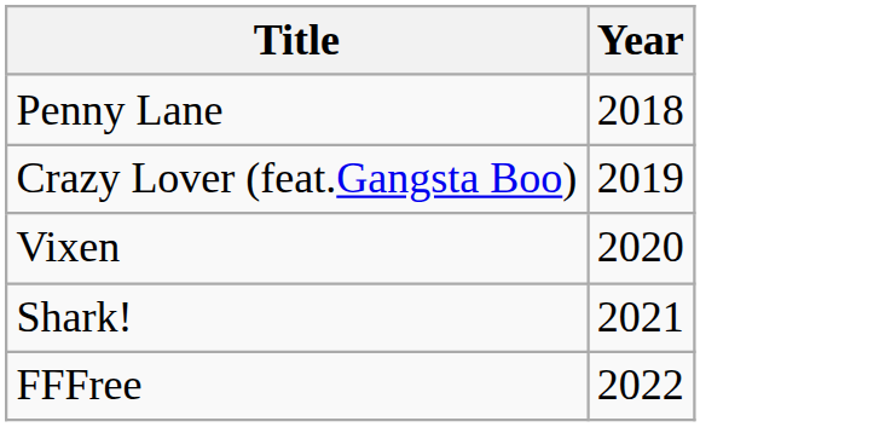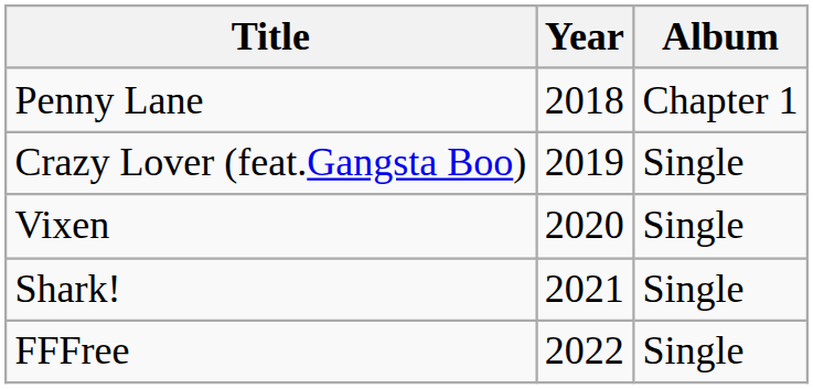 <table class="wikitable">
 <tr>
 <th>Title</th>
 <th>Year</th>
+<th>Album</th>
 </tr>
 <tr>
 <td>Penny Lane</td>
 <td>2018</td>
+<td>Chapter 1</td>
 </tr>
 <tr>
 <td>Crazy Lover (feat.<a href='#'>Gangsta Boo</a>)</td>
 <td>2019</td>
+<td>Single</td>
 </tr>
 <tr>
 <td>Vixen</td>
 <td>2020</td>
+<td>Single</td>
 </tr>
 <tr>
 <td>Shark!</td>
 <td>2021</td>
+<td>Single</td>
 </tr>
 <tr>
 <td>FFFree</td>
 <td>2022</td>
+<td>Single</td>
 </tr>
 </table>
